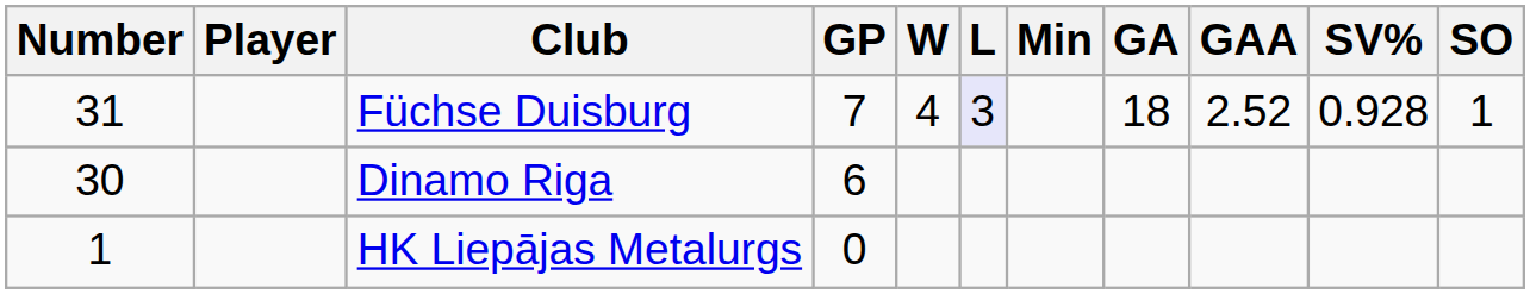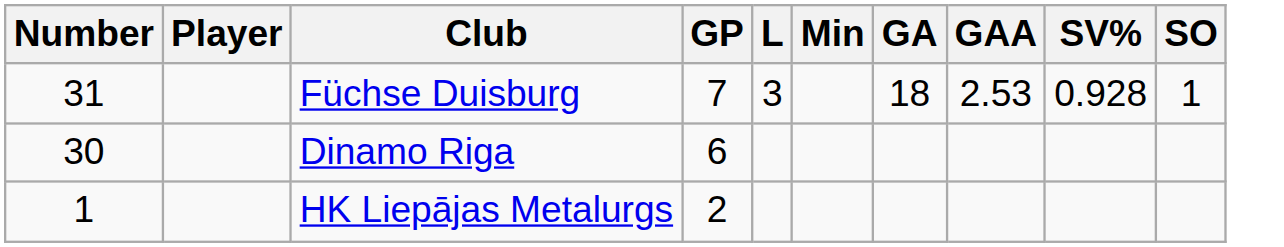 <table class="wikitable sortable" style="text-align: center;">
 <tr>
 <th>Number</th>
 <th>Player</th>
 <th>Club</th>
 <th>GP</th>
-<th>W</th>
 <th>L</th>
 <th>Min</th>
 <th>GA</th>
 <th>GAA</th>
 <th>SV%</th>
 <th>SO</th>
 </tr>
 <tr>
 <td>31</td>
 <td align=left></td>
 <td align=left><a href='#'>Füchse Duisburg</a></td>
 <td>7</td>
-<td>4</td>
-<td style="background: lavender;">3</td>
+<td>3</td>
 <td></td>
 <td>18</td>
-<td>2.52</td>
+<td>2.53</td>
 <td>0.928</td>
 <td>1</td>
 </tr>
 <tr>
 <td>30</td>
 <td align=left></td>
 <td align=left><a href='#'>Dinamo Riga</a></td>
 <td>6</td>
 <td></td>
 <td></td>
 <td></td>
 <td></td>
 <td></td>
 <td></td>
-<td></td>
 </tr>
 <tr>
 <td>1</td>
 <td align=left></td>
 <td align=left><a href='#'>HK Liepājas Metalurgs</a></td>
-<td>0</td>
-<td></td>
+<td>2</td>
 <td></td>
 <td></td>
 <td></td>
 <td></td>
 <td></td>
 <td></td>
 </tr>
 </table>
